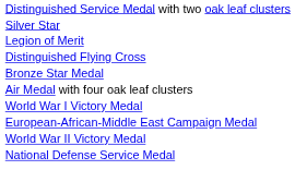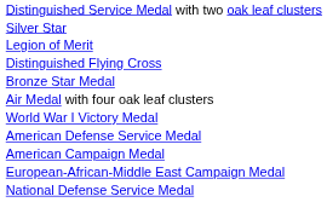 <table>
 <tr>
 <td></td>
 <td><a href='#'>Distinguished Service Medal</a> with two <a href='#'>oak leaf clusters</a></td>
 </tr>
 <tr>
 <td></td>
 <td><a href='#'>Silver Star</a></td>
 </tr>
 <tr>
 <td></td>
 <td><a href='#'>Legion of Merit</a></td>
 </tr>
 <tr>
 <td></td>
 <td><a href='#'>Distinguished Flying Cross</a></td>
 </tr>
 <tr>
 <td></td>
 <td><a href='#'>Bronze Star Medal</a></td>
 </tr>
 <tr>
 <td></td>
 <td><a href='#'>Air Medal</a> with four oak leaf clusters</td>
 </tr>
 <tr>
 <td></td>
 <td><a href='#'>World War I Victory Medal</a></td>
 </tr>
 <tr>
 <td></td>
-<td><a href='#'>European-African-Middle East Campaign Medal</a></td>
+<td><a href='#'>American Defense Service Medal</a></td>
 </tr>
 <tr>
 <td></td>
-<td><a href='#'>World War II Victory Medal</a></td>
+<td><a href='#'>American Campaign Medal</a></td>
+</tr>
+<tr>
+<td></td>
+<td><a href='#'>European-African-Middle East Campaign Medal</a></td>
 </tr>
 <tr>
 <td></td>
 <td><a href='#'>National Defense Service Medal</a></td>
 </tr>
 </table>
